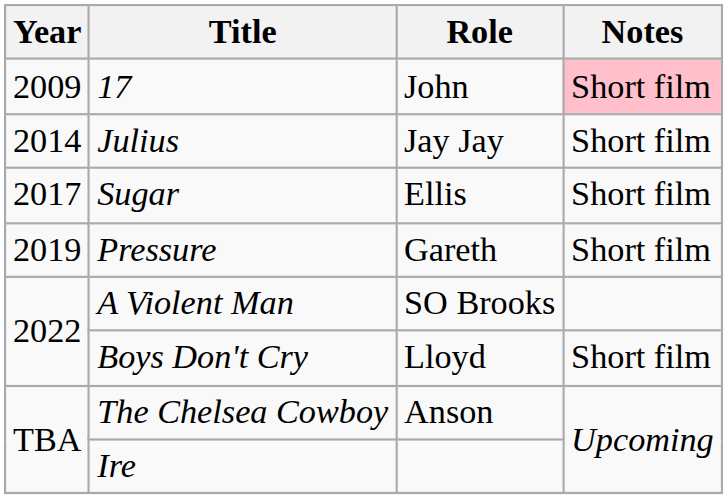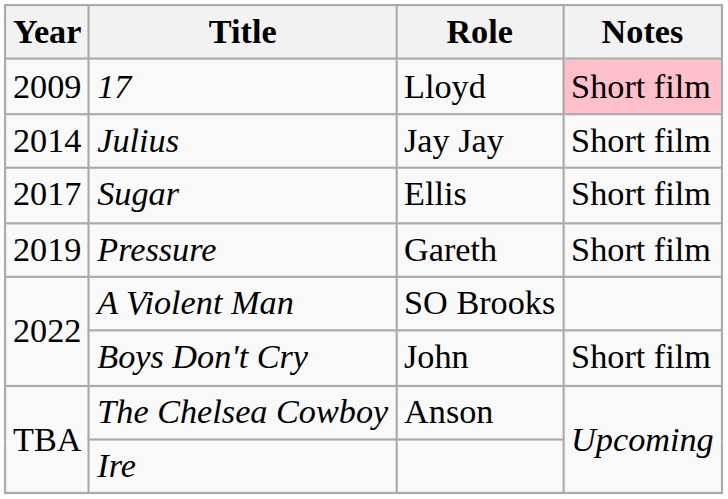 <table class="wikitable sortable">
 <tr>
 <th>Year</th>
 <th>Title</th>
 <th>Role</th>
 <th class="unsortable">Notes</th>
 </tr>
 <tr>
 <td>2009</td>
 <td><em>17</em></td>
-<td>John</td>
+<td>Lloyd</td>
 <td style="background: pink;">Short film</td>
 </tr>
 <tr>
 <td>2014</td>
 <td><em>Julius</em></td>
 <td>Jay Jay</td>
 <td>Short film</td>
 </tr>
 <tr>
 <td>2017</td>
 <td><em>Sugar</em></td>
 <td>Ellis</td>
 <td>Short film</td>
 </tr>
 <tr>
 <td>2019</td>
 <td><em>Pressure</em></td>
 <td>Gareth</td>
 <td>Short film</td>
 </tr>
 <tr>
 <td rowspan="2">2022</td>
 <td><em>A Violent Man</em></td>
 <td>SO Brooks</td>
 <td></td>
 </tr>
 <tr>
 <td><em>Boys Don't Cry</em></td>
-<td>Lloyd</td>
+<td>John</td>
 <td>Short film</td>
 </tr>
 <tr>
 <td rowspan="2">TBA</td>
 <td><em>The Chelsea Cowboy</em></td>
 <td>Anson</td>
 <td rowspan="2"><em>Upcoming</em></td>
 </tr>
 <tr>
 <td><em>Ire</em></td>
 <td></td>
 </tr>
 <tr>
 </tr>
 </table>
